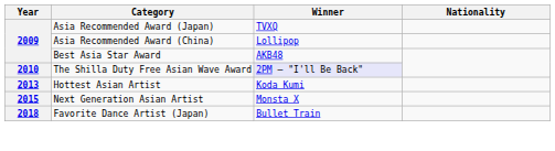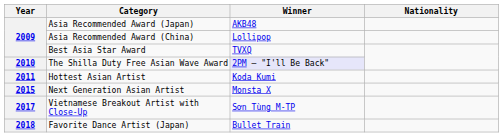 <table class="wikitable plainrowheaders">
 <tr>
 <th width="62">Year</th>
 <th width="290">Category</th>
 <th width="210">Winner</th>
 <th width="210">Nationality</th>
 </tr>
 <tr>
 <th scope="row" style="text-align:center" rowspan=3><a href='#'>2009</a></th>
 <td>Asia Recommended Award (Japan)</td>
-<td><a href='#'>TVXQ</a></td>
+<td><a href='#'>AKB48</a></td>
 <td></td>
 </tr>
 <tr>
 <td>Asia Recommended Award (China)</td>
 <td><a href='#'>Lollipop</a></td>
 <td></td>
 </tr>
 <tr>
 <td>Best Asia Star Award</td>
-<td><a href='#'>AKB48</a></td>
+<td><a href='#'>TVXQ</a></td>
 <td rowspan="2"></td>
 </tr>
 <tr>
 <th scope="row" style="text-align:center"><a href='#'>2010</a></th>
 <td>The Shilla Duty Free Asian Wave Award</td>
 <td style="background: lavender;"><a href='#'>2PM</a> – "I'll Be Back"</td>
 </tr>
 <tr>
-<th scope="row" style="text-align:center"><a href='#'>2013</a></th>
+<th scope="row" style="text-align:center"><a href='#'>2011</a></th>
 <td>Hottest Asian Artist</td>
 <td><a href='#'>Koda Kumi</a></td>
 <td></td>
 </tr>
 <tr>
 <th scope="row" style="text-align:center"><a href='#'>2015</a></th>
 <td>Next Generation Asian Artist</td>
 <td><a href='#'>Monsta X</a></td>
 <td></td>
 </tr>
 <tr>
+<th scope="row" style="text-align:center"><a href='#'>2017</a></th>
+<td>Vietnamese Breakout Artist with <a href='#'>Close-Up</a></td>
+<td><a href='#'>Sơn Tùng M-TP</a></td>
+<td></td>
+</tr>
+<tr>
 <th scope="row" style="text-align:center"><a href='#'>2018</a></th>
 <td>Favorite Dance Artist (Japan)</td>
 <td><a href='#'>Bullet Train</a></td>
 <td></td>
 </tr>
 </table>
